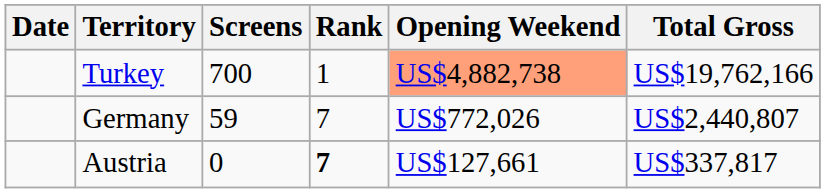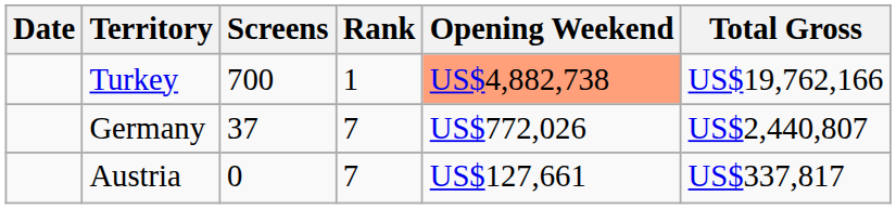 <table class="wikitable sortable" align="center" style="margin:auto;">
 <tr>
 <th>Date</th>
 <th>Territory</th>
 <th>Screens</th>
 <th>Rank</th>
 <th>Opening Weekend</th>
 <th>Total Gross</th>
 </tr>
 <tr>
 <td></td>
 <td><a href='#'>Turkey</a></td>
 <td>700</td>
 <td>1</td>
 <td style="background: lightsalmon;"><a href='#'>US$</a>4,882,738</td>
 <td><a href='#'>US$</a>19,762,166</td>
 </tr>
 <tr>
 <td></td>
 <td>Germany</td>
-<td>59</td>
+<td>37</td>
 <td>7</td>
 <td><a href='#'>US$</a>772,026</td>
 <td><a href='#'>US$</a>2,440,807</td>
 </tr>
 <tr>
 <td></td>
 <td>Austria</td>
 <td>0</td>
-<td><strong>7</strong></td>
+<td>7</td>
 <td><a href='#'>US$</a>127,661</td>
 <td><a href='#'>US$</a>337,817</td>
 </tr>
 </table>
